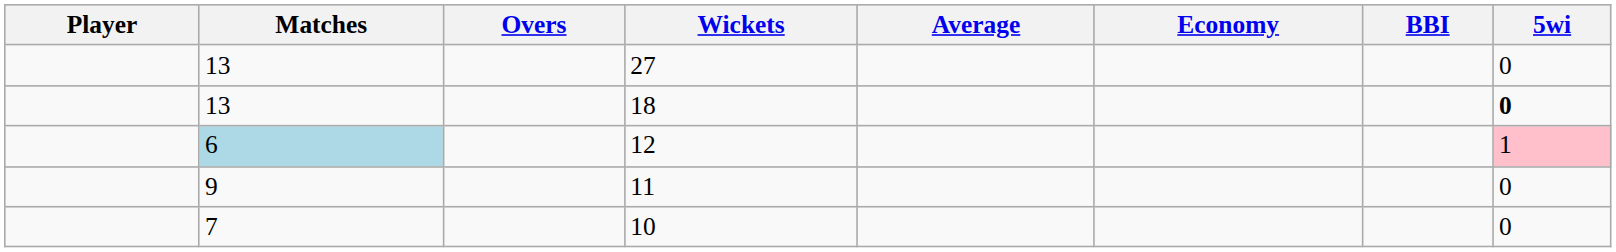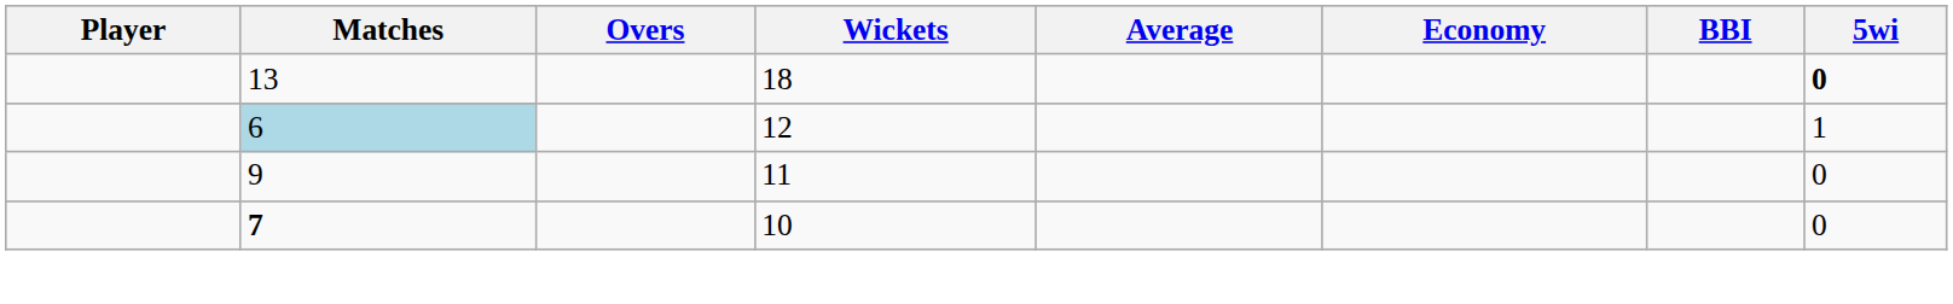 <table class="wikitable sortable" style="width:80%;">
 <tr>
 <th>Player</th>
 <th>Matches</th>
 <th><a href='#'>Overs</a></th>
 <th><a href='#'>Wickets</a></th>
 <th><a href='#'>Average</a></th>
 <th><a href='#'>Economy</a></th>
 <th><a href='#'>BBI</a></th>
 <th><a href='#'>5wi</a></th>
-</tr>
-<tr>
-<td></td>
-<td>13</td>
-<td></td>
-<td>27</td>
-<td></td>
-<td></td>
-<td></td>
-<td>0</td>
 </tr>
 <tr>
 <td></td>
 <td>13</td>
 <td></td>
 <td>18</td>
 <td></td>
 <td></td>
 <td></td>
 <td><strong>0</strong></td>
 </tr>
 <tr>
 <td></td>
 <td style="background: lightblue;">6</td>
 <td></td>
 <td>12</td>
 <td></td>
 <td></td>
 <td></td>
-<td style="background: pink;">1</td>
+<td>1</td>
 </tr>
 <tr>
 <td></td>
 <td>9</td>
 <td></td>
 <td>11</td>
 <td></td>
 <td></td>
 <td></td>
 <td>0</td>
 </tr>
 <tr>
 <td></td>
-<td>7</td>
+<td><strong>7</strong></td>
 <td></td>
 <td>10</td>
 <td></td>
 <td></td>
 <td></td>
 <td>0</td>
 </tr>
 </table>
